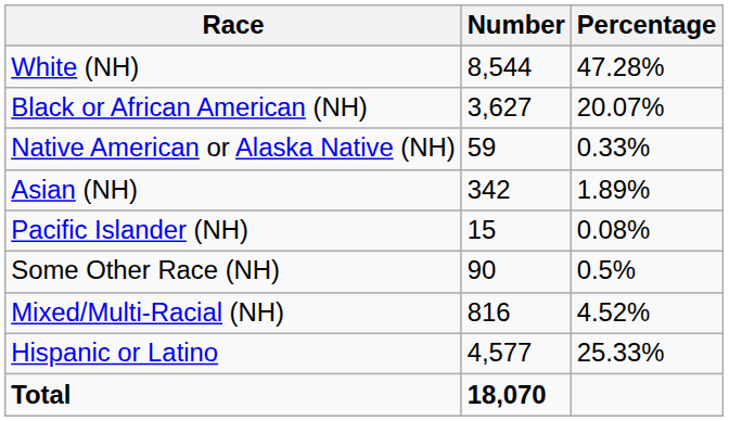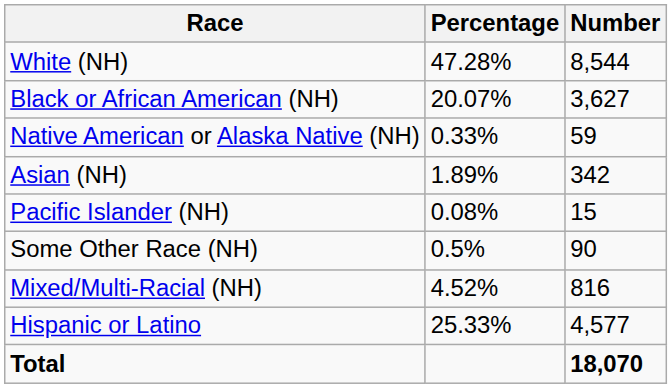 <table class="wikitable">
 <tr>
 <th>Race</th>
+<th>Percentage</th>
 <th>Number</th>
-<th>Percentage</th>
 </tr>
 <tr>
 <td><a href='#'>White</a> (NH)</td>
+<td>47.28%</td>
 <td>8,544</td>
-<td>47.28%</td>
 </tr>
 <tr>
 <td><a href='#'>Black or African American</a> (NH)</td>
+<td>20.07%</td>
 <td>3,627</td>
-<td>20.07%</td>
 </tr>
 <tr>
 <td><a href='#'>Native American</a> or <a href='#'>Alaska Native</a> (NH)</td>
+<td>0.33%</td>
 <td>59</td>
-<td>0.33%</td>
 </tr>
 <tr>
 <td><a href='#'>Asian</a> (NH)</td>
+<td>1.89%</td>
 <td>342</td>
-<td>1.89%</td>
 </tr>
 <tr>
 <td><a href='#'>Pacific Islander</a> (NH)</td>
+<td>0.08%</td>
 <td>15</td>
-<td>0.08%</td>
 </tr>
 <tr>
 <td>Some Other Race (NH)</td>
+<td>0.5%</td>
 <td>90</td>
-<td>0.5%</td>
 </tr>
 <tr>
 <td><a href='#'>Mixed/Multi-Racial</a> (NH)</td>
+<td>4.52%</td>
 <td>816</td>
-<td>4.52%</td>
 </tr>
 <tr>
 <td><a href='#'>Hispanic or Latino</a></td>
+<td>25.33%</td>
 <td>4,577</td>
-<td>25.33%</td>
 </tr>
 <tr>
 <td><strong>Total</strong></td>
+<td></td>
 <td><strong>18,070</strong></td>
-<td></td>
 </tr>
 </table>
